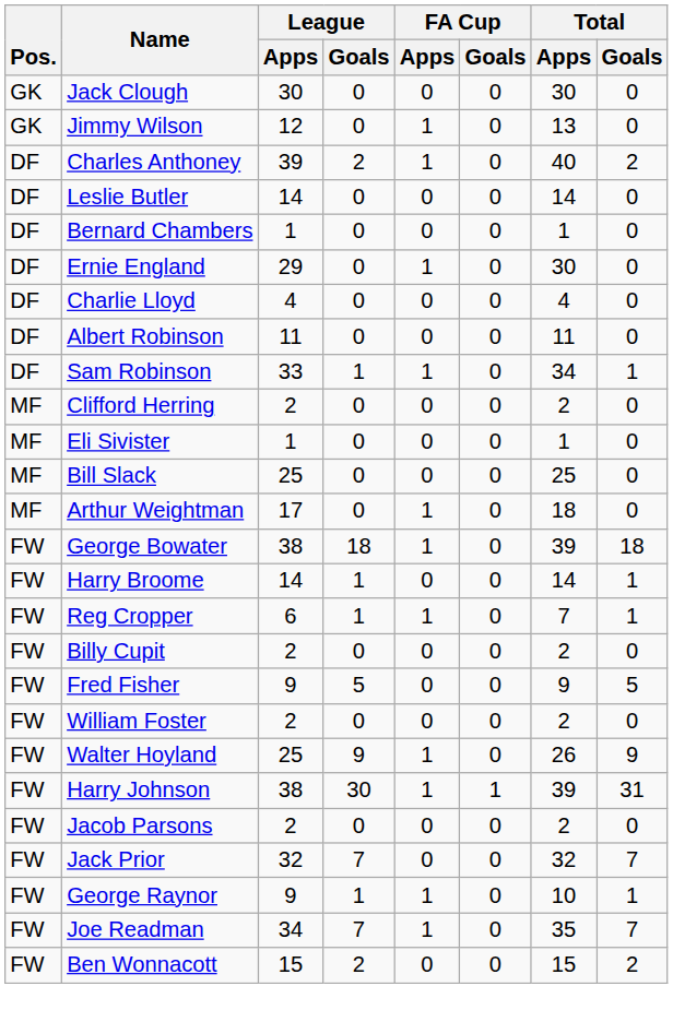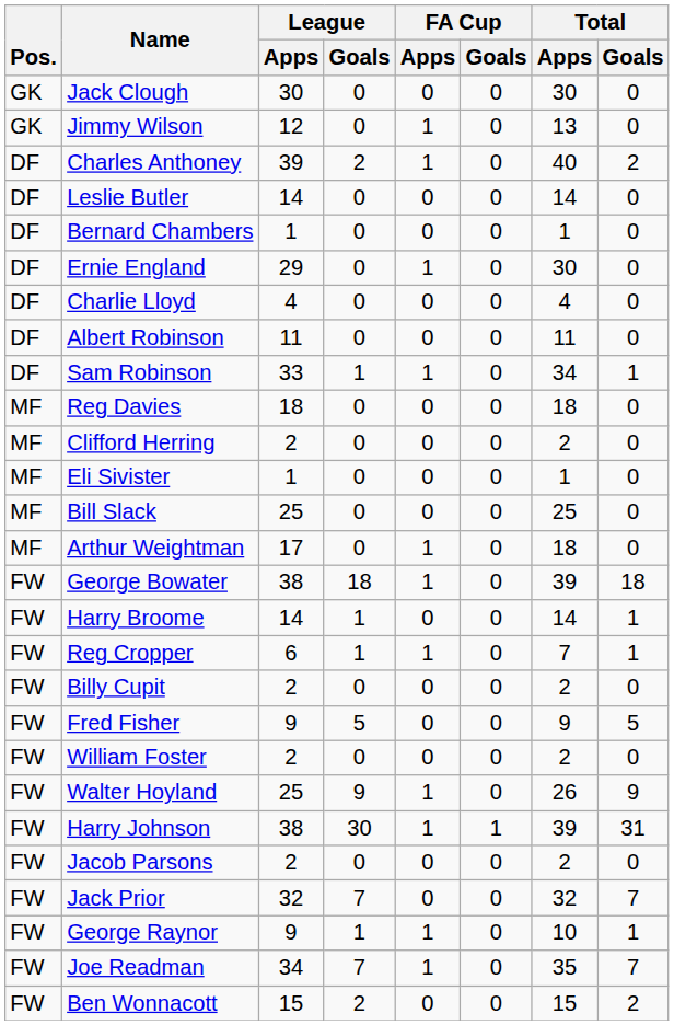 <table class="wikitable" style="text-align:center">
 <tr>
 <th rowspan="2" valign="bottom">Pos.</th>
 <th rowspan="2">Name</th>
 <th colspan="2" width="85">League</th>
 <th colspan="2" width="85">FA Cup</th>
 <th colspan="2" width="85">Total</th>
 </tr>
 <tr>
 <th>Apps</th>
 <th>Goals</th>
 <th>Apps</th>
 <th>Goals</th>
 <th>Apps</th>
 <th>Goals</th>
 </tr>
 <tr>
 <td align="left">GK</td>
 <td align="left"> <a href='#'>Jack Clough</a></td>
 <td>30</td>
 <td>0</td>
 <td>0</td>
 <td>0</td>
 <td>30</td>
 <td>0</td>
 </tr>
 <tr>
 <td align="left">GK</td>
 <td align="left"> <a href='#'>Jimmy Wilson</a></td>
 <td>12</td>
 <td>0</td>
 <td>1</td>
 <td>0</td>
 <td>13</td>
 <td>0</td>
 </tr>
 <tr>
 <td align="left">DF</td>
 <td align="left"> <a href='#'>Charles Anthoney</a></td>
 <td>39</td>
 <td>2</td>
 <td>1</td>
 <td>0</td>
 <td>40</td>
 <td>2</td>
 </tr>
 <tr>
 <td align="left">DF</td>
 <td align="left"> <a href='#'>Leslie Butler</a></td>
 <td>14</td>
 <td>0</td>
 <td>0</td>
 <td>0</td>
 <td>14</td>
 <td>0</td>
 </tr>
 <tr>
 <td align="left">DF</td>
 <td align="left"> <a href='#'>Bernard Chambers</a></td>
 <td>1</td>
 <td>0</td>
 <td>0</td>
 <td>0</td>
 <td>1</td>
 <td>0</td>
 </tr>
 <tr>
 <td align="left">DF</td>
 <td align="left"> <a href='#'>Ernie England</a></td>
 <td>29</td>
 <td>0</td>
 <td>1</td>
 <td>0</td>
 <td>30</td>
 <td>0</td>
 </tr>
 <tr>
 <td align="left">DF</td>
 <td align="left"> <a href='#'>Charlie Lloyd</a></td>
 <td>4</td>
 <td>0</td>
 <td>0</td>
 <td>0</td>
 <td>4</td>
 <td>0</td>
 </tr>
 <tr>
 <td align="left">DF</td>
 <td align="left"> <a href='#'>Albert Robinson</a></td>
 <td>11</td>
 <td>0</td>
 <td>0</td>
 <td>0</td>
 <td>11</td>
 <td>0</td>
 </tr>
 <tr>
 <td align="left">DF</td>
 <td align="left"> <a href='#'>Sam Robinson</a></td>
 <td>33</td>
 <td>1</td>
 <td>1</td>
 <td>0</td>
 <td>34</td>
 <td>1</td>
+</tr>
+<tr>
+<td align="left">MF</td>
+<td align="left"> <a href='#'>Reg Davies</a></td>
+<td>18</td>
+<td>0</td>
+<td>0</td>
+<td>0</td>
+<td>18</td>
+<td>0</td>
 </tr>
 <tr>
 <td align="left">MF</td>
 <td align="left"> <a href='#'>Clifford Herring</a></td>
 <td>2</td>
 <td>0</td>
 <td>0</td>
 <td>0</td>
 <td>2</td>
 <td>0</td>
 </tr>
 <tr>
 <td align="left">MF</td>
 <td align="left"> <a href='#'>Eli Sivister</a></td>
 <td>1</td>
 <td>0</td>
 <td>0</td>
 <td>0</td>
 <td>1</td>
 <td>0</td>
 </tr>
 <tr>
 <td align="left">MF</td>
 <td align="left"> <a href='#'>Bill Slack</a></td>
 <td>25</td>
 <td>0</td>
 <td>0</td>
 <td>0</td>
 <td>25</td>
 <td>0</td>
 </tr>
 <tr>
 <td align="left">MF</td>
 <td align="left"> <a href='#'>Arthur Weightman</a></td>
 <td>17</td>
 <td>0</td>
 <td>1</td>
 <td>0</td>
 <td>18</td>
 <td>0</td>
 </tr>
 <tr>
 <td align="left">FW</td>
 <td align="left"> <a href='#'>George Bowater</a></td>
 <td>38</td>
 <td>18</td>
 <td>1</td>
 <td>0</td>
 <td>39</td>
 <td>18</td>
 </tr>
 <tr>
 <td align="left">FW</td>
 <td align="left"> <a href='#'>Harry Broome</a></td>
 <td>14</td>
 <td>1</td>
 <td>0</td>
 <td>0</td>
 <td>14</td>
 <td>1</td>
 </tr>
 <tr>
 <td align="left">FW</td>
 <td align="left"> <a href='#'>Reg Cropper</a></td>
 <td>6</td>
 <td>1</td>
 <td>1</td>
 <td>0</td>
 <td>7</td>
 <td>1</td>
 </tr>
 <tr>
 <td align="left">FW</td>
 <td align="left"> <a href='#'>Billy Cupit</a></td>
 <td>2</td>
 <td>0</td>
 <td>0</td>
 <td>0</td>
 <td>2</td>
 <td>0</td>
 </tr>
 <tr>
 <td align="left">FW</td>
 <td align="left"> <a href='#'>Fred Fisher</a></td>
 <td>9</td>
 <td>5</td>
 <td>0</td>
 <td>0</td>
 <td>9</td>
 <td>5</td>
 </tr>
 <tr>
 <td align="left">FW</td>
 <td align="left"> <a href='#'>William Foster</a></td>
 <td>2</td>
 <td>0</td>
 <td>0</td>
 <td>0</td>
 <td>2</td>
 <td>0</td>
 </tr>
 <tr>
 <td align="left">FW</td>
 <td align="left"> <a href='#'>Walter Hoyland</a></td>
 <td>25</td>
 <td>9</td>
 <td>1</td>
 <td>0</td>
 <td>26</td>
 <td>9</td>
 </tr>
 <tr>
 <td align="left">FW</td>
 <td align="left"> <a href='#'>Harry Johnson</a></td>
 <td>38</td>
 <td>30</td>
 <td>1</td>
 <td>1</td>
 <td>39</td>
 <td>31</td>
 </tr>
 <tr>
 <td align="left">FW</td>
 <td align="left"> <a href='#'>Jacob Parsons</a></td>
 <td>2</td>
 <td>0</td>
 <td>0</td>
 <td>0</td>
 <td>2</td>
 <td>0</td>
 </tr>
 <tr>
 <td align="left">FW</td>
 <td align="left"> <a href='#'>Jack Prior</a></td>
 <td>32</td>
 <td>7</td>
 <td>0</td>
 <td>0</td>
 <td>32</td>
 <td>7</td>
 </tr>
 <tr>
 <td align="left">FW</td>
 <td align="left"> <a href='#'>George Raynor</a></td>
 <td>9</td>
 <td>1</td>
 <td>1</td>
 <td>0</td>
 <td>10</td>
 <td>1</td>
 </tr>
 <tr>
 <td align="left">FW</td>
 <td align="left"> <a href='#'>Joe Readman</a></td>
 <td>34</td>
 <td>7</td>
 <td>1</td>
 <td>0</td>
 <td>35</td>
 <td>7</td>
 </tr>
 <tr>
 <td align="left">FW</td>
 <td align="left"> <a href='#'>Ben Wonnacott</a></td>
 <td>15</td>
 <td>2</td>
 <td>0</td>
 <td>0</td>
 <td>15</td>
 <td>2</td>
 </tr>
 </table>
